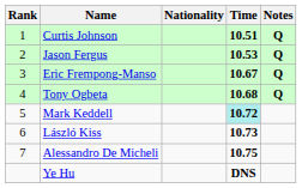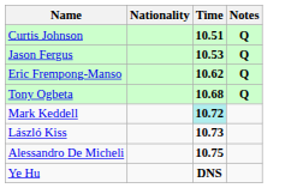 <table class="wikitable sortable" style="text-align:center">
 <tr>
-<th>Rank</th>
 <th>Name</th>
 <th>Nationality</th>
 <th>Time</th>
 <th>Notes</th>
 </tr>
 <tr bgcolor=ccffcc>
-<td>1</td>
 <td align=left><a href='#'>Curtis Johnson</a></td>
 <td align=left></td>
 <td><strong>10.51</strong></td>
 <td><strong>Q</strong></td>
 </tr>
 <tr bgcolor=ccffcc>
-<td>2</td>
 <td align=left><a href='#'>Jason Fergus</a></td>
 <td align=left></td>
 <td><strong>10.53</strong></td>
 <td><strong>Q</strong></td>
 </tr>
 <tr bgcolor=ccffcc>
-<td>3</td>
 <td align=left><a href='#'>Eric Frempong-Manso</a></td>
 <td align=left></td>
-<td><strong>10.67</strong></td>
+<td><strong>10.62</strong></td>
 <td><strong>Q</strong></td>
 </tr>
 <tr bgcolor=ccffcc>
-<td>4</td>
 <td align=left><a href='#'>Tony Ogbeta</a></td>
 <td align=left></td>
 <td><strong>10.68</strong></td>
 <td><strong>Q</strong></td>
 </tr>
 <tr>
-<td>5</td>
 <td align=left><a href='#'>Mark Keddell</a></td>
 <td align=left></td>
 <td style="background: paleturquoise;"><strong>10.72</strong></td>
 <td></td>
 </tr>
 <tr>
-<td>6</td>
 <td align=left><a href='#'>László Kiss</a></td>
 <td align=left></td>
 <td><strong>10.73</strong></td>
 <td></td>
 </tr>
 <tr>
-<td>7</td>
 <td align=left><a href='#'>Alessandro De Micheli</a></td>
 <td align=left></td>
 <td><strong>10.75</strong></td>
 <td></td>
 </tr>
 <tr>
-<td></td>
 <td align=left><a href='#'>Ye Hu</a></td>
 <td align=left></td>
 <td><strong>DNS</strong></td>
 <td></td>
 </tr>
 </table>
